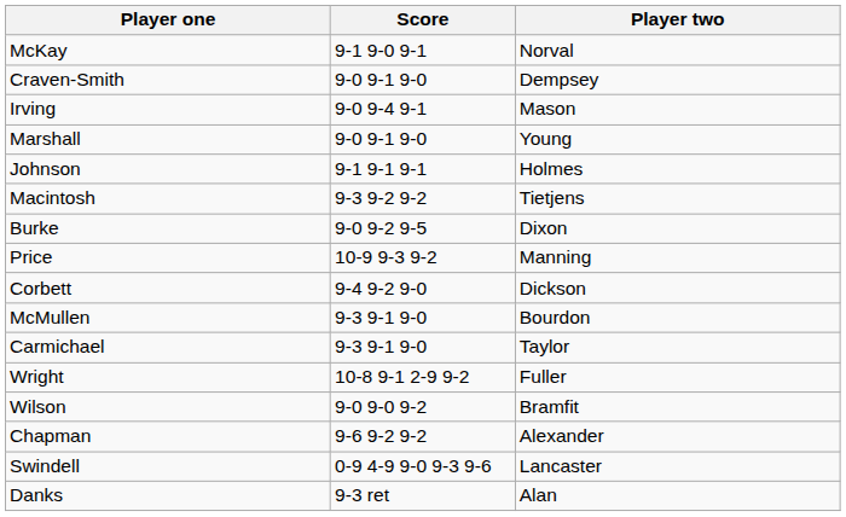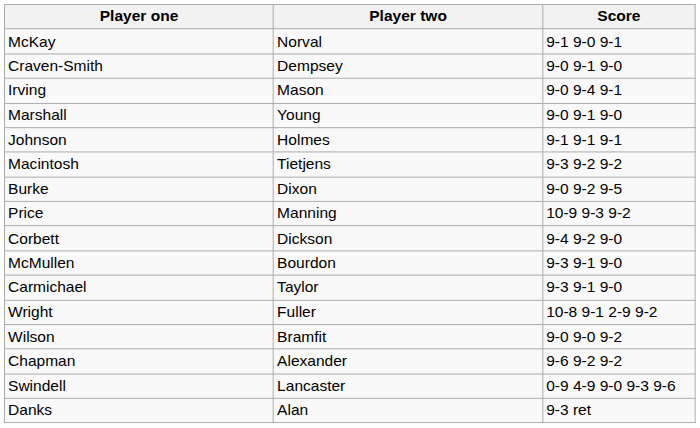 <table class="wikitable">
 <tr>
 <th width=270>Player one</th>
+<th width=270>Player two</th>
 <th width=150>Score</th>
-<th width=270>Player two</th>
 </tr>
 <tr>
 <td> McKay</td>
+<td> Norval</td>
 <td>9-1 9-0 9-1</td>
-<td> Norval</td>
 </tr>
 <tr>
 <td> Craven-Smith</td>
+<td> Dempsey</td>
 <td>9-0 9-1 9-0</td>
-<td> Dempsey</td>
 </tr>
 <tr>
 <td> Irving</td>
+<td> Mason</td>
 <td>9-0 9-4 9-1</td>
-<td> Mason</td>
 </tr>
 <tr>
 <td> Marshall</td>
+<td> Young</td>
 <td>9-0 9-1 9-0</td>
-<td> Young</td>
 </tr>
 <tr>
 <td> Johnson</td>
+<td> Holmes</td>
 <td>9-1 9-1 9-1</td>
-<td> Holmes</td>
 </tr>
 <tr>
 <td> Macintosh</td>
+<td> Tietjens</td>
 <td>9-3 9-2 9-2</td>
-<td> Tietjens</td>
 </tr>
 <tr>
 <td> Burke</td>
+<td> Dixon</td>
 <td>9-0 9-2 9-5</td>
-<td> Dixon</td>
 </tr>
 <tr>
 <td> Price</td>
+<td> Manning</td>
 <td>10-9 9-3 9-2</td>
-<td> Manning</td>
 </tr>
 <tr>
 <td> Corbett</td>
+<td> Dickson</td>
 <td>9-4 9-2 9-0</td>
-<td> Dickson</td>
 </tr>
 <tr>
 <td> McMullen</td>
+<td> Bourdon</td>
 <td>9-3 9-1 9-0</td>
-<td> Bourdon</td>
 </tr>
 <tr>
 <td> Carmichael</td>
+<td> Taylor</td>
 <td>9-3 9-1 9-0</td>
-<td> Taylor</td>
 </tr>
 <tr>
 <td> Wright</td>
+<td> Fuller</td>
 <td>10-8 9-1 2-9 9-2</td>
-<td> Fuller</td>
 </tr>
 <tr>
 <td> Wilson</td>
+<td> Bramfit</td>
 <td>9-0 9-0 9-2</td>
-<td> Bramfit</td>
 </tr>
 <tr>
 <td> Chapman</td>
+<td> Alexander</td>
 <td>9-6 9-2 9-2</td>
-<td> Alexander</td>
 </tr>
 <tr>
 <td> Swindell</td>
+<td> Lancaster</td>
 <td>0-9 4-9 9-0 9-3 9-6</td>
-<td> Lancaster</td>
 </tr>
 <tr>
 <td> Danks</td>
+<td> Alan</td>
 <td>9-3 ret</td>
-<td> Alan</td>
 </tr>
 </table>
